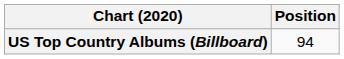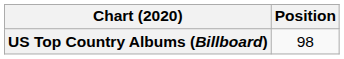 <table class="wikitable plainrowheaders" style="text-align:center">
 <tr>
 <th scope="col">Chart (2020)</th>
 <th scope="col">Position</th>
 </tr>
 <tr>
 <th scope="row">US Top Country Albums (<em>Billboard</em>)</th>
-<td>94</td>
+<td>98</td>
 </tr>
 </table>
